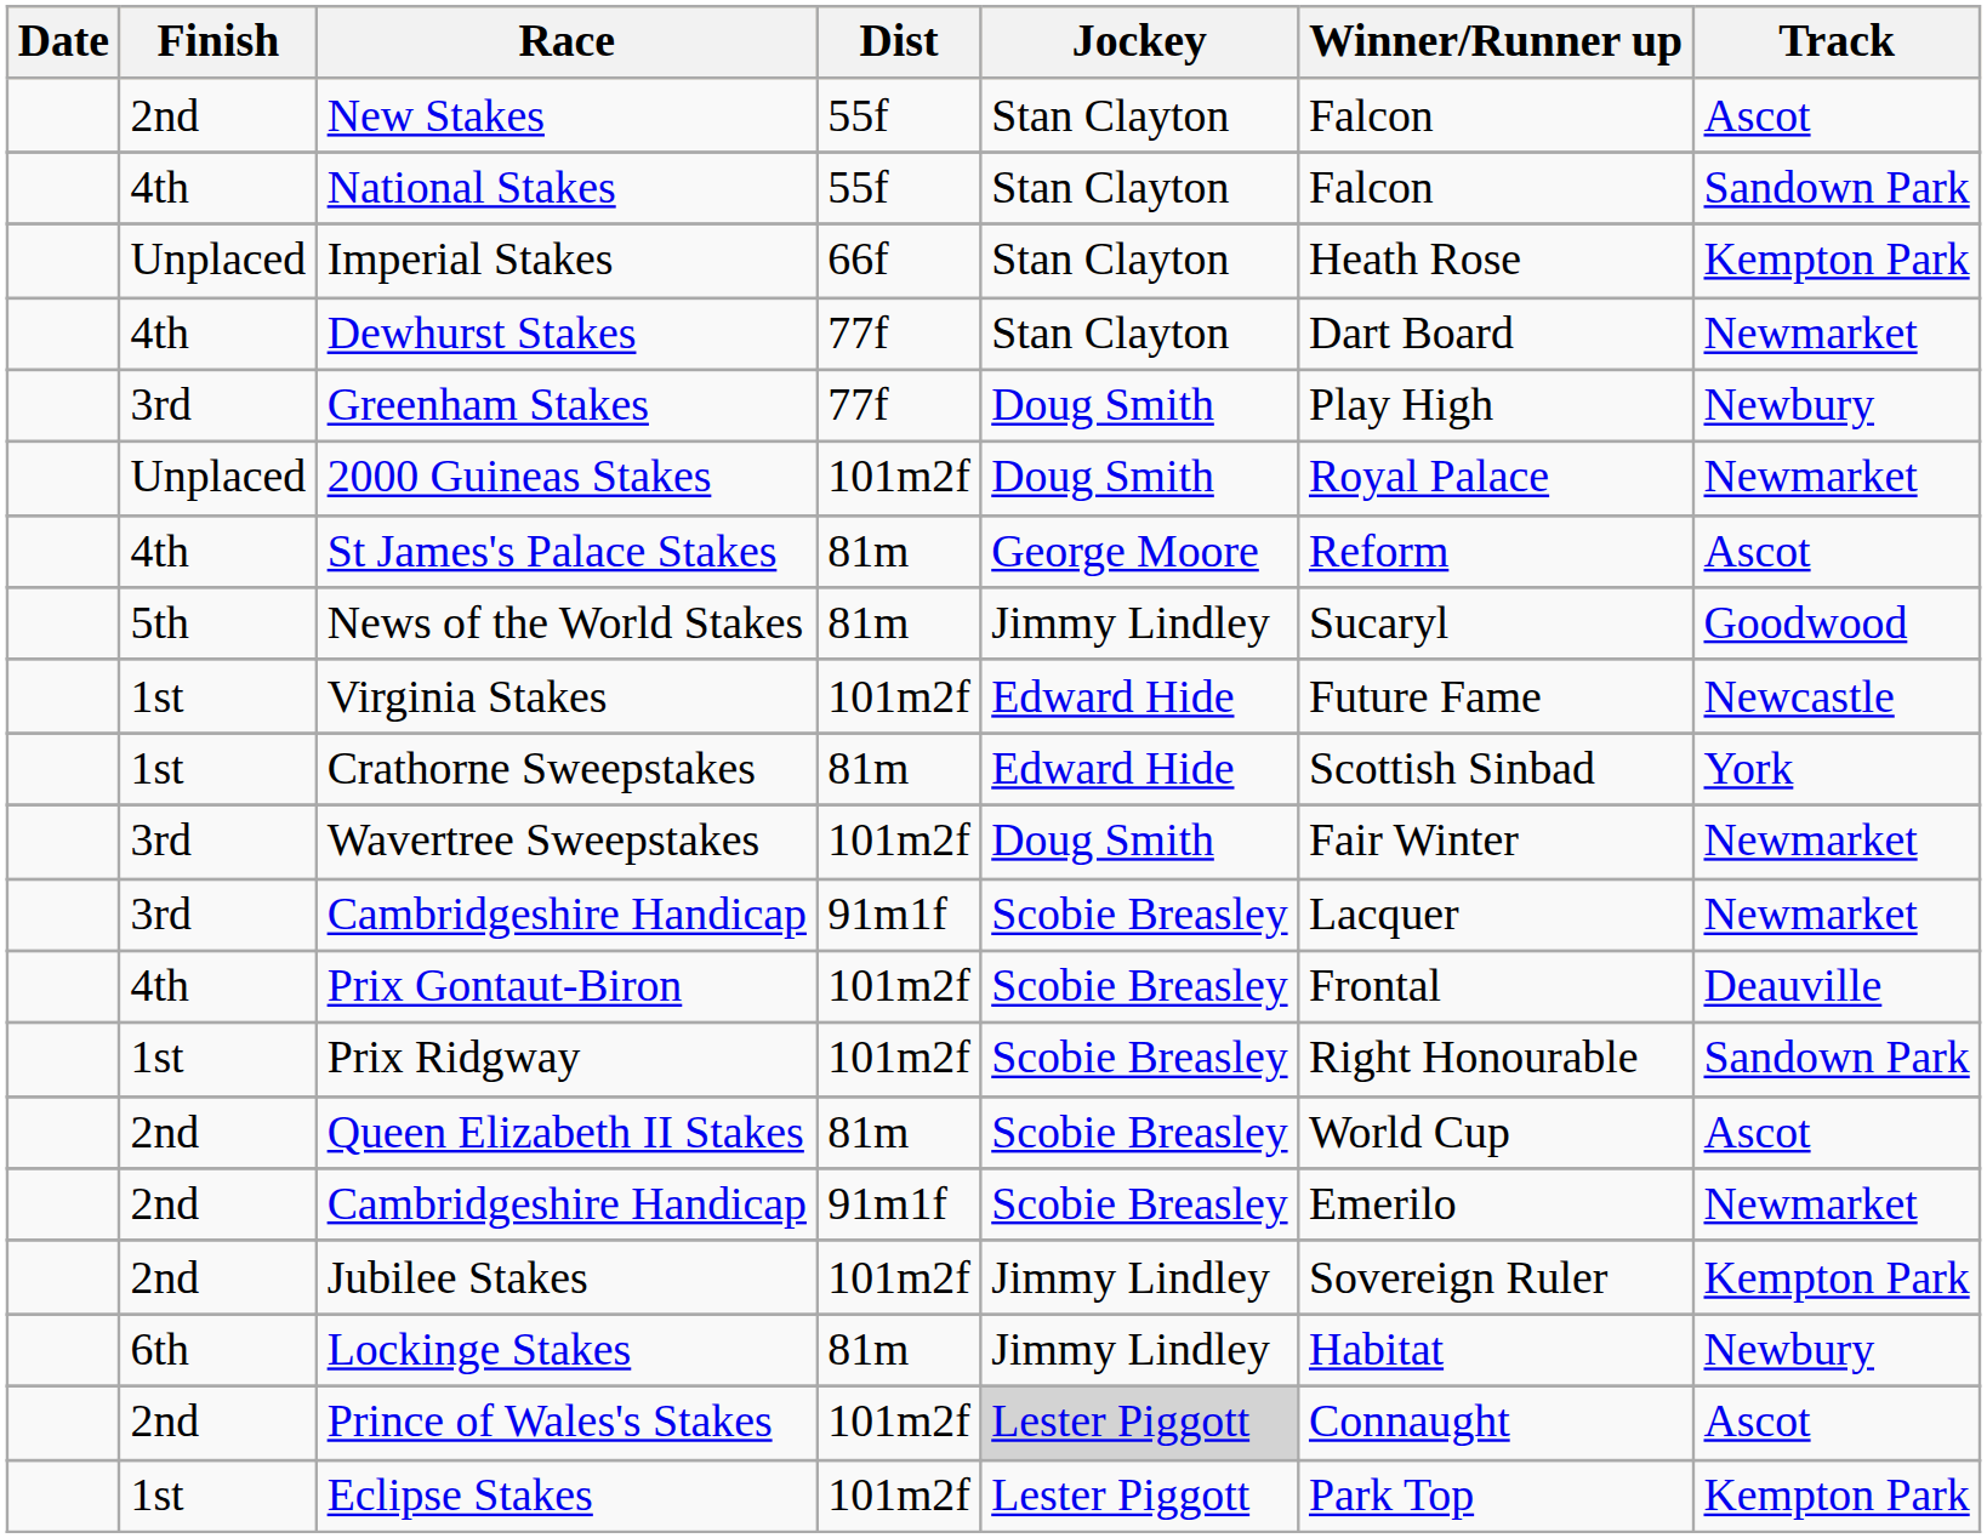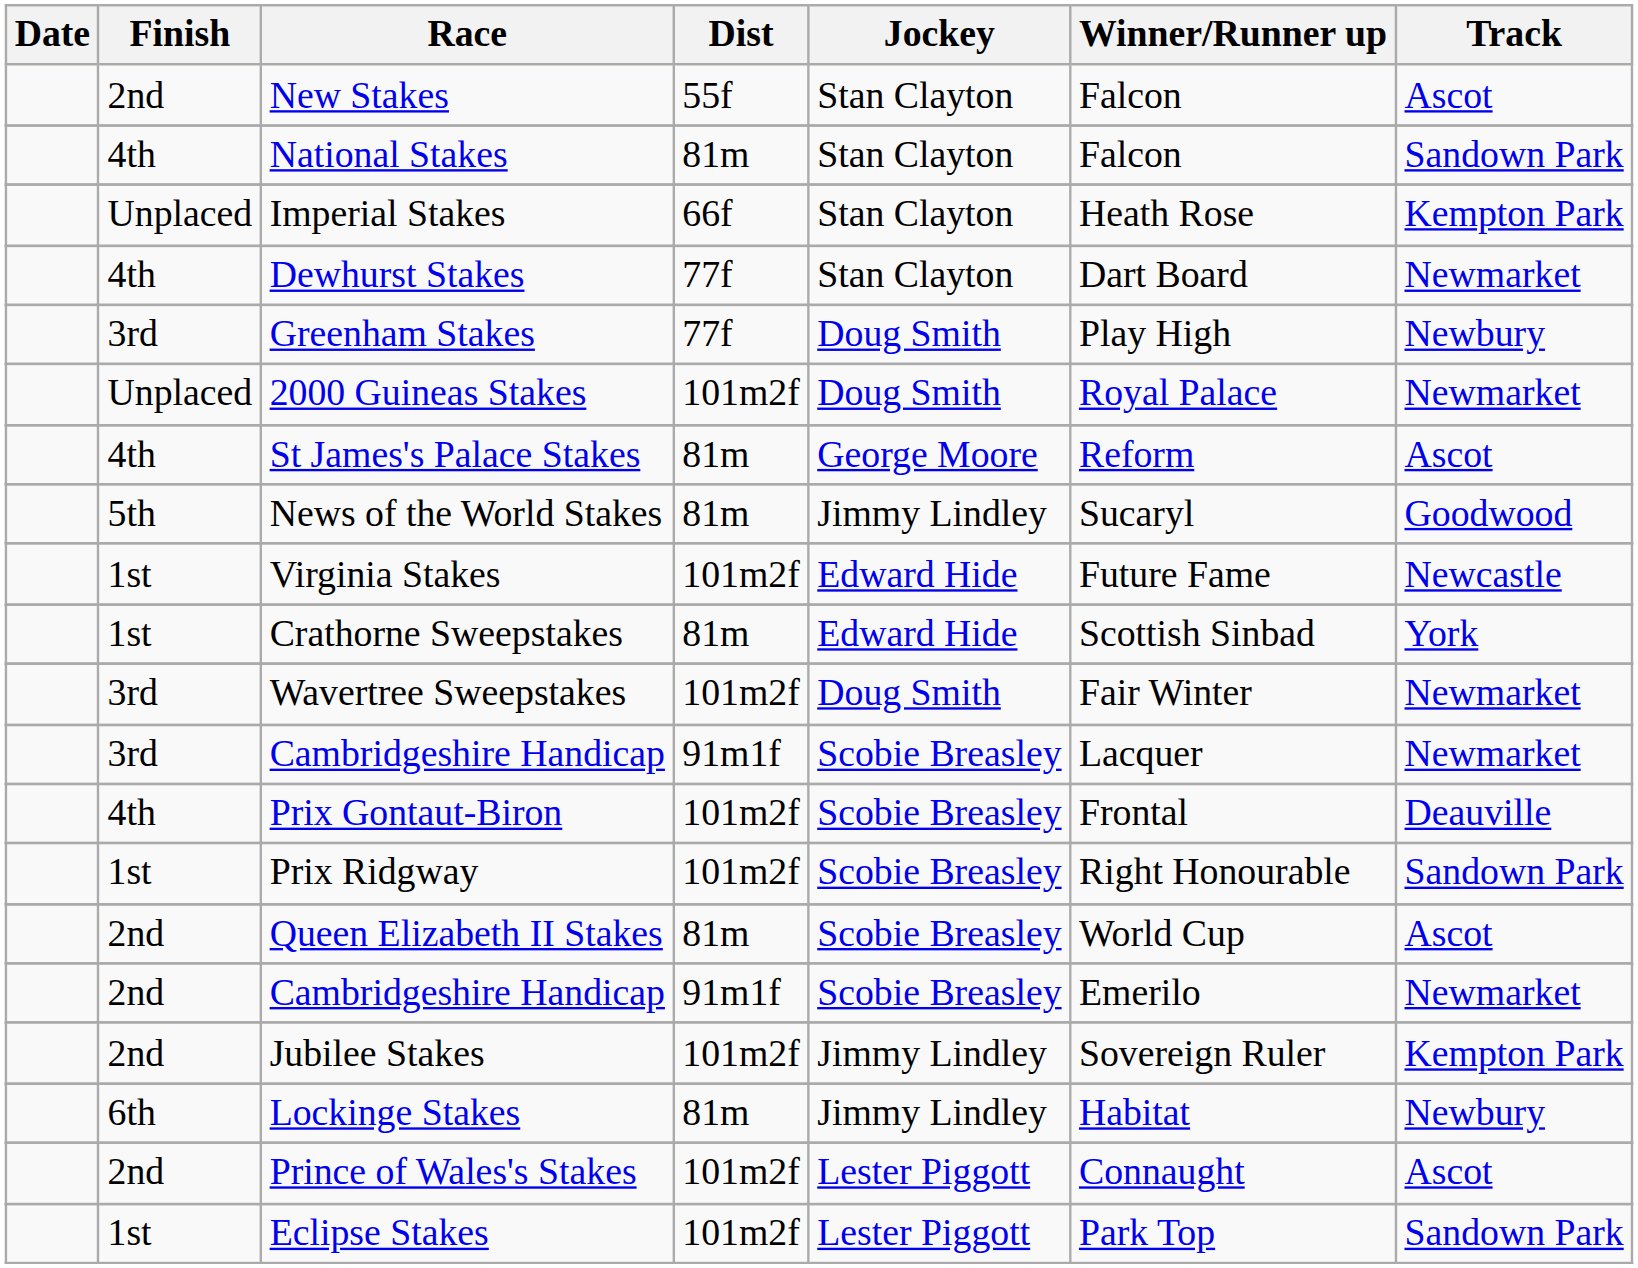 <table class = "wikitable sortable" | border="1" cellpadding="1" style="text-align:centre; margin-left:1em; float:centre; border-collapse: collapse; font-size:100%">
 <tr style="background:#dacaa4; text-align:center;">
 <th><strong>Date</strong></th>
 <th><strong>Finish</strong></th>
 <th><strong>Race</strong></th>
 <th><strong>Dist</strong></th>
 <th><strong>Jockey</strong></th>
 <th><strong>Winner/Runner up </strong></th>
 <th><strong>Track</strong></th>
 </tr>
 <tr>
 <td></td>
 <td>2nd</td>
 <td><a href='#'>New Stakes</a></td>
 <td><span>5</span>5f</td>
 <td>Stan Clayton</td>
 <td>Falcon</td>
 <td><a href='#'>Ascot</a></td>
 </tr>
 <tr>
 </tr>
 <tr>
 <td></td>
 <td>4th</td>
 <td><a href='#'>National Stakes</a></td>
-<td><span>5</span>5f</td>
+<td><span>8</span>1m</td>
 <td>Stan Clayton</td>
 <td>Falcon</td>
 <td><a href='#'>Sandown Park</a></td>
 </tr>
 <tr>
 </tr>
 <tr>
 <td></td>
 <td>Unplaced</td>
 <td>Imperial Stakes</td>
 <td><span>6</span>6f</td>
 <td>Stan Clayton</td>
 <td>Heath Rose</td>
 <td><a href='#'>Kempton Park</a></td>
 </tr>
 <tr>
 </tr>
 <tr>
 <td></td>
 <td>4th</td>
 <td><a href='#'>Dewhurst Stakes</a></td>
 <td><span>7</span>7f</td>
 <td>Stan Clayton</td>
 <td>Dart Board</td>
 <td><a href='#'>Newmarket</a></td>
 </tr>
 <tr>
 </tr>
 <tr>
 <td></td>
 <td>3rd</td>
 <td><a href='#'>Greenham Stakes</a></td>
 <td><span>7</span>7f</td>
 <td><a href='#'>Doug Smith</a></td>
 <td>Play High</td>
 <td><a href='#'>Newbury</a></td>
 </tr>
 <tr>
 </tr>
 <tr>
 <td></td>
 <td>Unplaced</td>
 <td><a href='#'>2000 Guineas Stakes</a></td>
 <td><span>10</span>1m2f</td>
 <td><a href='#'>Doug Smith</a></td>
 <td><a href='#'>Royal Palace</a></td>
 <td><a href='#'>Newmarket</a></td>
 </tr>
 <tr>
 </tr>
 <tr>
 <td></td>
 <td>4th</td>
 <td><a href='#'>St James's Palace Stakes</a></td>
 <td><span>8</span>1m</td>
 <td><a href='#'>George Moore</a></td>
 <td><a href='#'>Reform</a></td>
 <td><a href='#'>Ascot</a></td>
 </tr>
 <tr>
 </tr>
 <tr>
 <td></td>
 <td>5th</td>
 <td>News of the World Stakes</td>
 <td><span>8</span>1m</td>
 <td>Jimmy Lindley</td>
 <td>Sucaryl</td>
 <td><a href='#'>Goodwood</a></td>
 </tr>
 <tr>
 </tr>
 <tr>
 <td></td>
 <td>1st</td>
 <td>Virginia Stakes</td>
 <td><span>10</span>1m2f</td>
 <td><a href='#'>Edward Hide</a></td>
 <td>Future Fame</td>
 <td><a href='#'>Newcastle</a></td>
 </tr>
 <tr>
 </tr>
 <tr>
 <td></td>
 <td>1st</td>
 <td>Crathorne Sweepstakes</td>
 <td><span>8</span>1m</td>
 <td><a href='#'>Edward Hide</a></td>
 <td>Scottish Sinbad</td>
 <td><a href='#'>York</a></td>
 </tr>
 <tr>
 </tr>
 <tr>
 <td></td>
 <td>3rd</td>
 <td>Wavertree Sweepstakes</td>
 <td><span>10</span>1m2f</td>
 <td><a href='#'>Doug Smith</a></td>
 <td>Fair Winter</td>
 <td><a href='#'>Newmarket</a></td>
 </tr>
 <tr>
 </tr>
 <tr>
 <td></td>
 <td>3rd</td>
 <td><a href='#'>Cambridgeshire Handicap</a></td>
 <td><span>9</span>1m1f</td>
 <td><a href='#'>Scobie Breasley</a></td>
 <td>Lacquer</td>
 <td><a href='#'>Newmarket</a></td>
 </tr>
 <tr>
 </tr>
 <tr>
 <td></td>
 <td>4th</td>
 <td><a href='#'>Prix Gontaut-Biron</a></td>
 <td><span>10</span>1m2f</td>
 <td><a href='#'>Scobie Breasley</a></td>
 <td>Frontal</td>
 <td><a href='#'>Deauville</a></td>
 </tr>
 <tr>
 </tr>
 <tr>
 <td></td>
 <td>1st</td>
 <td>Prix Ridgway</td>
 <td><span>10</span>1m2f</td>
 <td><a href='#'>Scobie Breasley</a></td>
 <td>Right Honourable</td>
 <td><a href='#'>Sandown Park</a></td>
 </tr>
 <tr>
 </tr>
 <tr>
 <td></td>
 <td>2nd</td>
 <td><a href='#'>Queen Elizabeth II Stakes</a></td>
 <td><span>8</span>1m</td>
 <td><a href='#'>Scobie Breasley</a></td>
 <td>World Cup</td>
 <td><a href='#'>Ascot</a></td>
 </tr>
 <tr>
 </tr>
 <tr>
 <td></td>
 <td>2nd</td>
 <td><a href='#'>Cambridgeshire Handicap</a></td>
 <td><span>9</span>1m1f</td>
 <td><a href='#'>Scobie Breasley</a></td>
 <td>Emerilo</td>
 <td><a href='#'>Newmarket</a></td>
 </tr>
 <tr>
 </tr>
 <tr>
 <td></td>
 <td>2nd</td>
 <td>Jubilee Stakes</td>
 <td><span>10</span>1m2f</td>
 <td>Jimmy Lindley</td>
 <td>Sovereign Ruler</td>
 <td><a href='#'>Kempton Park</a></td>
 </tr>
 <tr>
 </tr>
 <tr>
 <td></td>
 <td>6th</td>
 <td><a href='#'>Lockinge Stakes</a></td>
 <td><span>8</span>1m</td>
 <td>Jimmy Lindley</td>
 <td><a href='#'>Habitat</a></td>
 <td><a href='#'>Newbury</a></td>
 </tr>
 <tr>
 </tr>
 <tr>
 <td></td>
 <td>2nd</td>
 <td><a href='#'>Prince of Wales's Stakes</a></td>
 <td><span>10</span>1m2f</td>
-<td style="background: lightgrey;"><a href='#'>Lester Piggott</a></td>
+<td><a href='#'>Lester Piggott</a></td>
 <td><a href='#'>Connaught</a></td>
 <td><a href='#'>Ascot</a></td>
 </tr>
 <tr>
 </tr>
 <tr>
 <td></td>
 <td>1st</td>
 <td><a href='#'>Eclipse Stakes</a></td>
 <td><span>10</span>1m2f</td>
 <td><a href='#'>Lester Piggott</a></td>
 <td><a href='#'>Park Top</a></td>
-<td><a href='#'>Kempton Park</a></td>
+<td><a href='#'>Sandown Park</a></td>
 </tr>
 <tr>
 </tr>
 </table>
